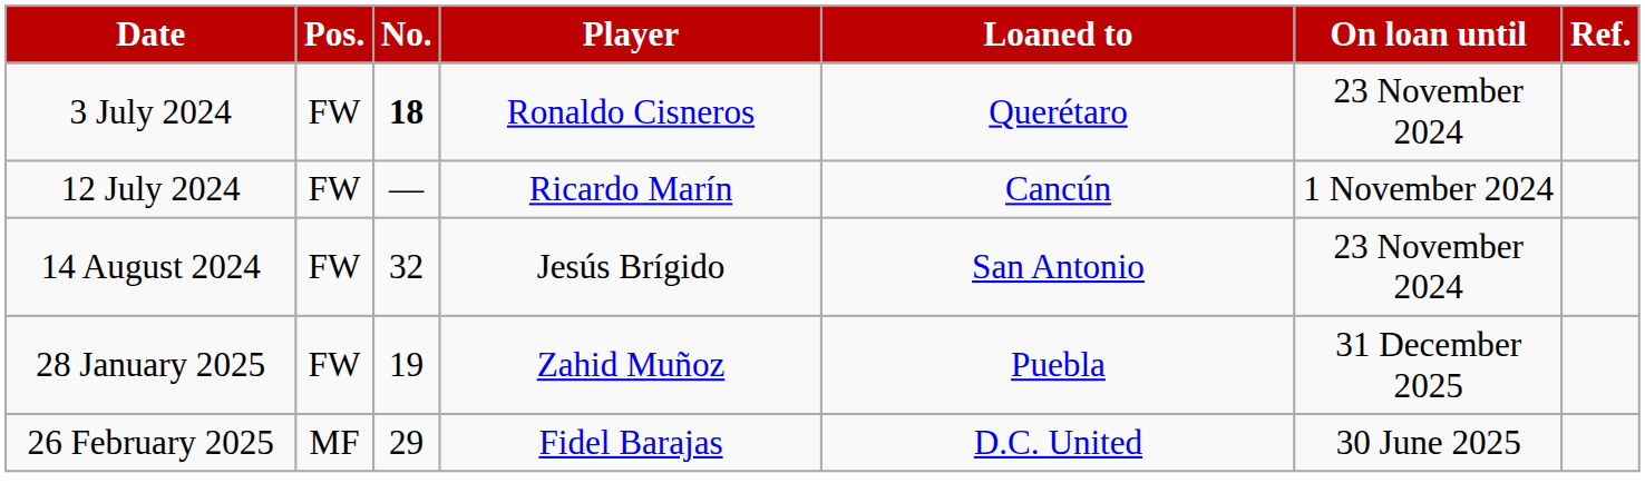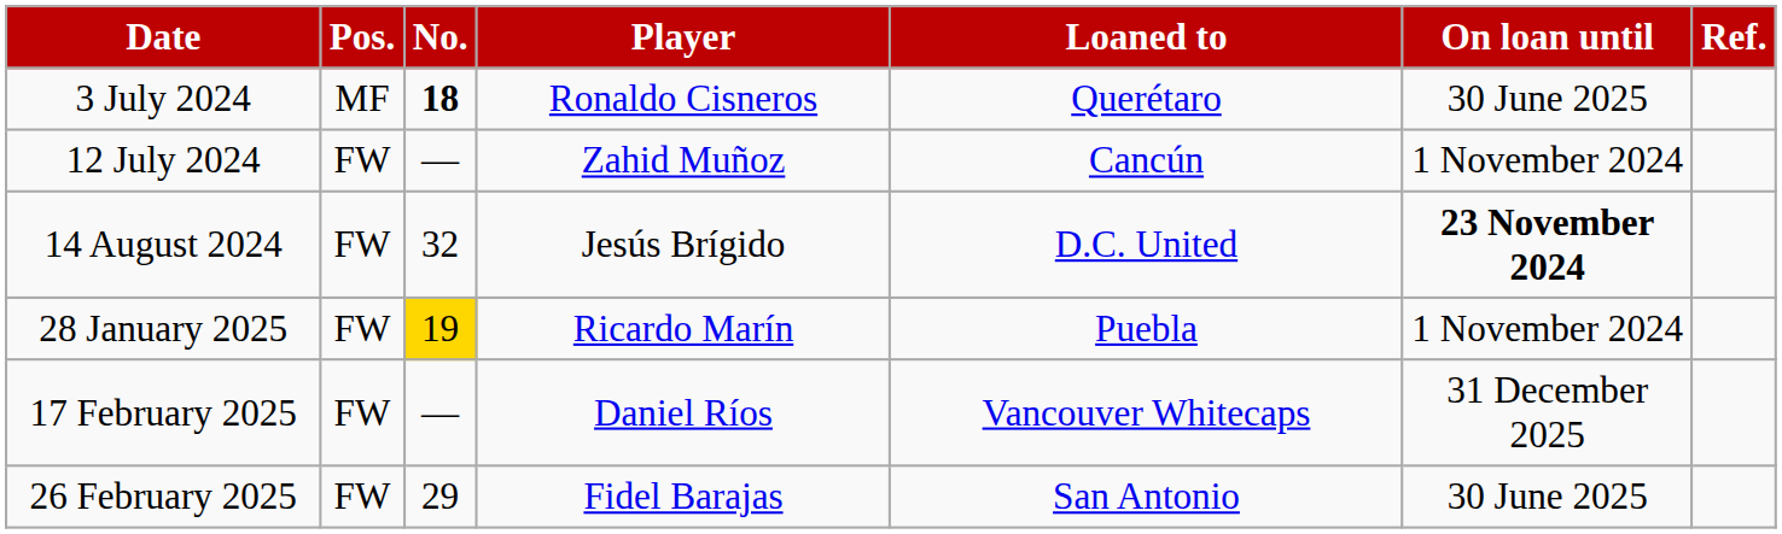 <table class="wikitable" style="text-align:center; font-size:95%; ">
 <tr>
 <th style="background:#bd0102; color:#FFFFFF; width:120px;">Date</th>
 <th style="background:#bd0102; color:#FFFFFF; width:20px;">Pos.</th>
 <th style="background:#bd0102; color:#FFFFFF; width:20px;">No.</th>
 <th style="background:#bd0102; color:#FFFFFF; width:160px;">Player</th>
 <th style="background:#bd0102; color:#FFFFFF; width:200px;">Loaned to</th>
 <th style="background:#bd0102; color:#FFFFFF; width:110px;">On loan until</th>
 <th style="background:#bd0102; color:#FFFFFF; width:25px;">Ref.</th>
 </tr>
 <tr>
 <td>3 July 2024</td>
-<td>FW</td>
+<td>MF</td>
 <td><strong>18</strong></td>
 <td> <a href='#'>Ronaldo Cisneros</a></td>
 <td><a href='#'>Querétaro</a></td>
-<td>23 November 2024</td>
+<td>30 June 2025</td>
 <td></td>
 </tr>
 <tr>
 <td>12 July 2024</td>
 <td>FW</td>
 <td>—</td>
-<td> <a href='#'>Ricardo Marín</a></td>
+<td> <a href='#'>Zahid Muñoz</a></td>
 <td><a href='#'>Cancún</a></td>
 <td>1 November 2024</td>
 <td></td>
 </tr>
 <tr>
 <td>14 August 2024</td>
 <td>FW</td>
 <td>32</td>
 <td> Jesús Brígido</td>
-<td> <a href='#'>San Antonio</a></td>
-<td>23 November 2024</td>
+<td> <a href='#'>D.C. United</a></td>
+<td><strong>23 November 2024</strong></td>
 <td></td>
 </tr>
 <tr>
 <td>28 January 2025</td>
 <td>FW</td>
-<td>19</td>
-<td> <a href='#'>Zahid Muñoz</a></td>
+<td style="background: gold;">19</td>
+<td> <a href='#'>Ricardo Marín</a></td>
 <td><a href='#'>Puebla</a></td>
+<td>1 November 2024</td>
+<td></td>
+</tr>
+<tr>
+<td>17 February 2025</td>
+<td>FW</td>
+<td>—</td>
+<td> <a href='#'>Daniel Ríos</a></td>
+<td> <a href='#'>Vancouver Whitecaps</a></td>
 <td>31 December 2025</td>
 <td></td>
 </tr>
 <tr>
 <td>26 February 2025</td>
-<td>MF</td>
+<td>FW</td>
 <td>29</td>
 <td> <a href='#'>Fidel Barajas</a></td>
-<td> <a href='#'>D.C. United</a></td>
+<td> <a href='#'>San Antonio</a></td>
 <td>30 June 2025</td>
 <td></td>
 </tr>
 </table>
